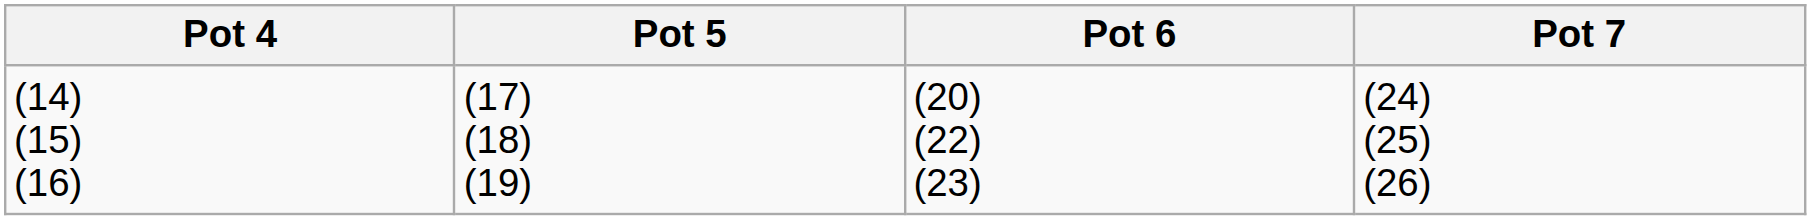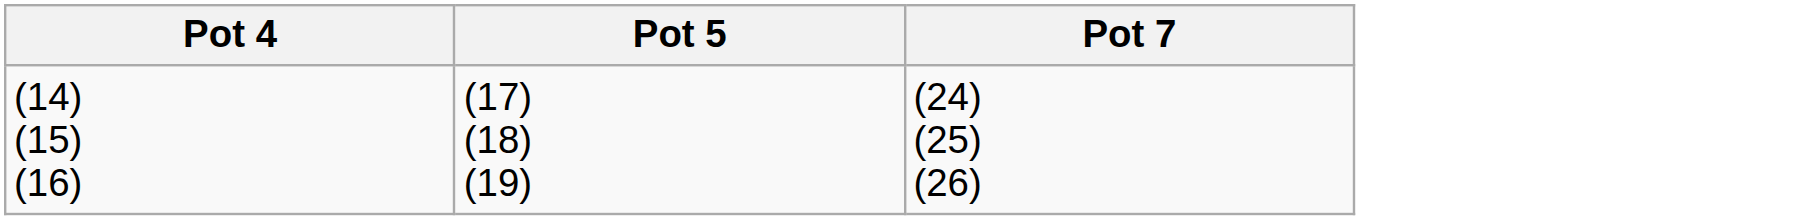 <table class="wikitable sortable">
 <tr>
 <th width=180>Pot 4</th>
 <th width=180>Pot 5</th>
-<th width=180>Pot 6</th>
 <th width=180>Pot 7</th>
 </tr>
 <tr>
 <td> (14)<br> (15)<br> (16)</td>
 <td> (17)<br> (18)<br> (19)</td>
-<td> (20)<br> (22)<br> (23)</td>
 <td> (24)<br> (25)<br> (26)</td>
 </tr>
 </table>
